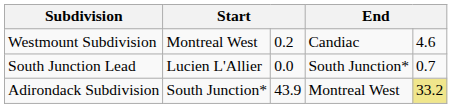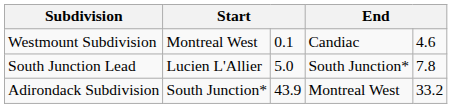 <table class=wikitable>
 <tr>
 <th>Subdivision</th>
 <th colspan=2>Start</th>
 <th colspan=2>End</th>
 </tr>
 <tr>
 <td>Westmount Subdivision</td>
 <td>Montreal West</td>
-<td>0.2</td>
+<td>0.1</td>
 <td>Candiac</td>
 <td>4.6</td>
 </tr>
 <tr>
 <td>South Junction Lead</td>
 <td>Lucien L'Allier</td>
-<td>0.0</td>
+<td>5.0</td>
 <td>South Junction*</td>
-<td>0.7</td>
+<td>7.8</td>
 </tr>
 <tr>
 <td>Adirondack Subdivision</td>
 <td>South Junction*</td>
 <td>43.9</td>
 <td>Montreal West</td>
-<td style="background: khaki;">33.2</td>
+<td>33.2</td>
 </tr>
 </table>
